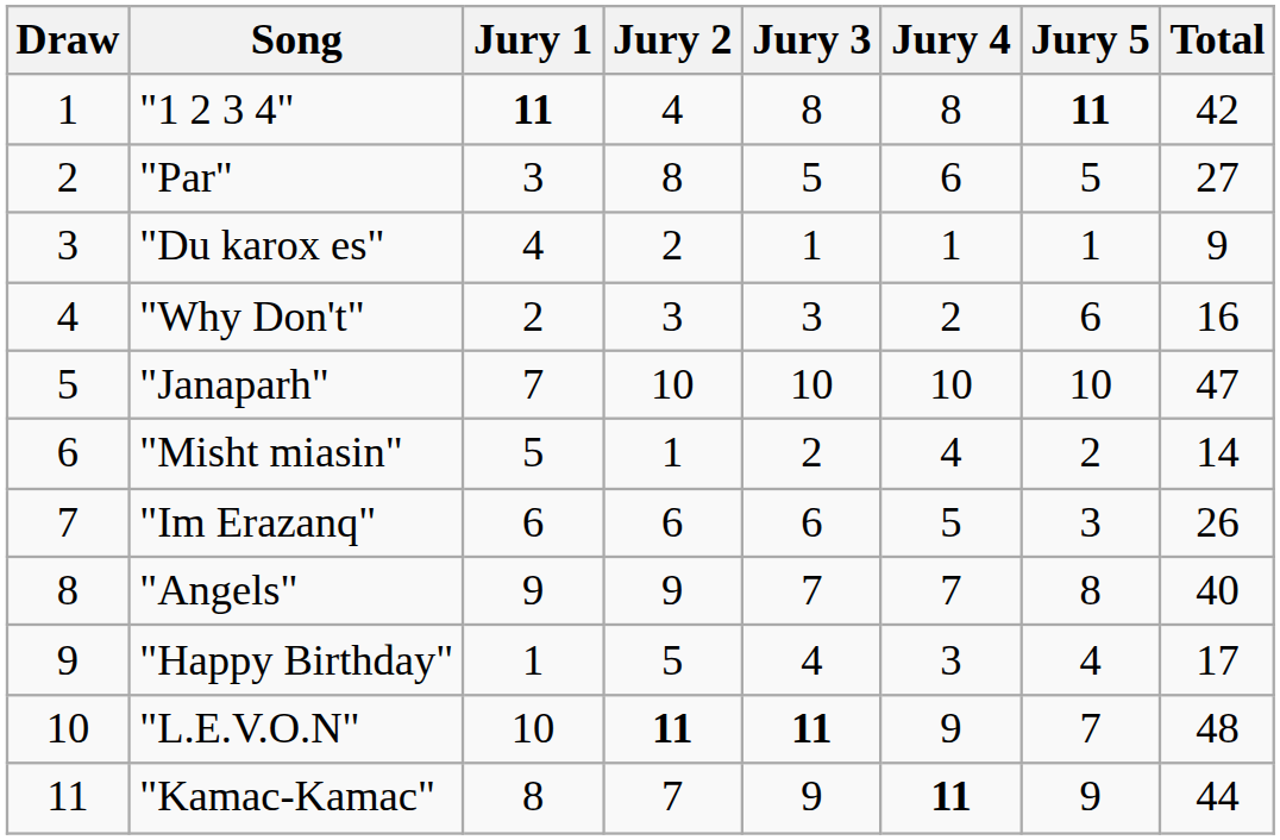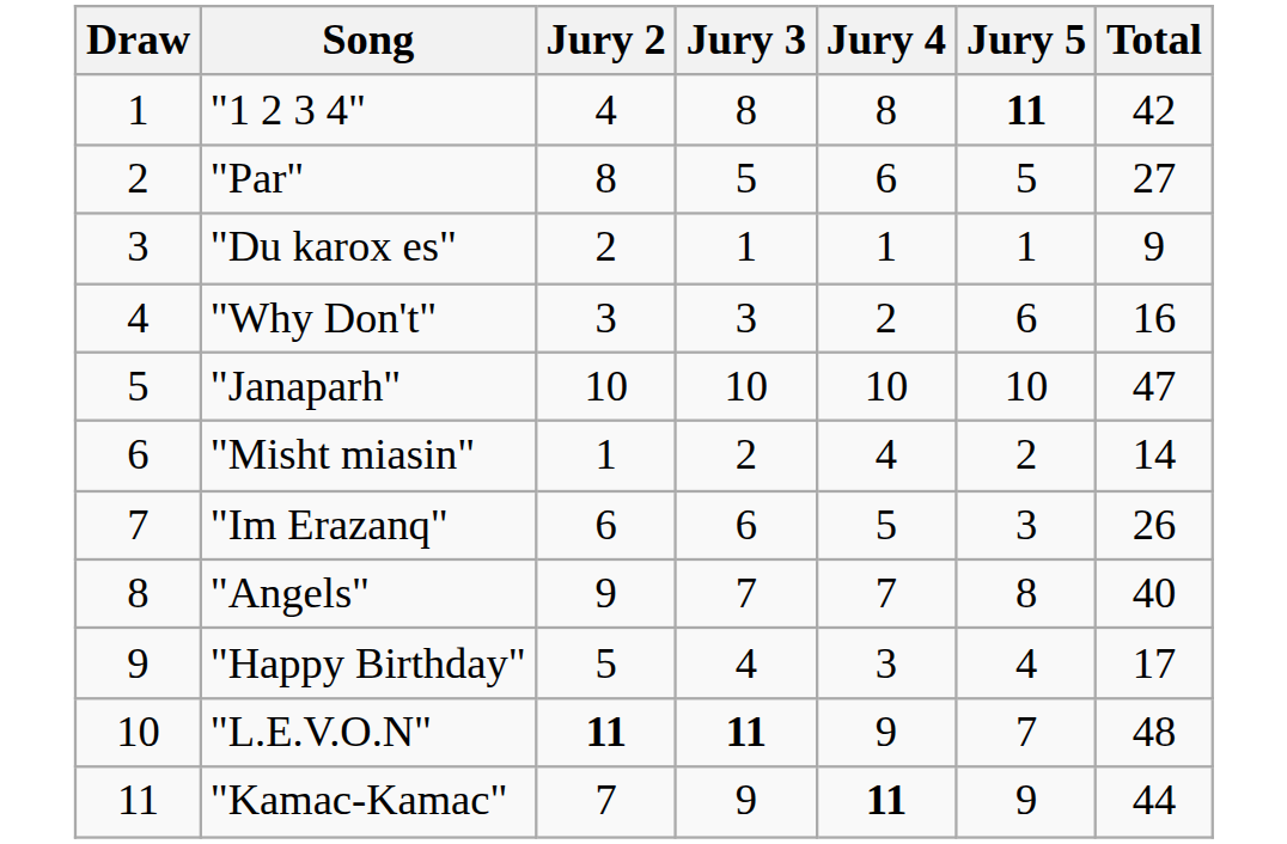 <table class="wikitable collapsible" style="margin: 1em auto 1em auto; text-align:center;">
 <tr>
 <th>Draw</th>
 <th>Song</th>
-<th>Jury 1</th>
 <th>Jury 2</th>
 <th>Jury 3</th>
 <th>Jury 4</th>
 <th>Jury 5</th>
 <th>Total</th>
 </tr>
 <tr>
 <td>1</td>
 <td align=left>"1 2 3 4"</td>
-<td><strong>11</strong></td>
 <td>4</td>
 <td>8</td>
 <td>8</td>
 <td><strong>11</strong></td>
 <td>42</td>
 </tr>
 <tr>
 <td>2</td>
 <td align=left>"Par"</td>
-<td>3</td>
 <td>8</td>
 <td>5</td>
 <td>6</td>
 <td>5</td>
 <td>27</td>
 </tr>
 <tr>
 <td>3</td>
 <td align=left>"Du karox es"</td>
-<td>4</td>
 <td>2</td>
 <td>1</td>
 <td>1</td>
 <td>1</td>
 <td>9</td>
 </tr>
 <tr>
 <td>4</td>
 <td align=left>"Why Don't"</td>
-<td>2</td>
 <td>3</td>
 <td>3</td>
 <td>2</td>
 <td>6</td>
 <td>16</td>
 </tr>
 <tr>
 <td>5</td>
 <td align=left>"Janaparh"</td>
-<td>7</td>
 <td>10</td>
 <td>10</td>
 <td>10</td>
 <td>10</td>
 <td>47</td>
 </tr>
 <tr>
 <td>6</td>
 <td align=left>"Misht miasin"</td>
-<td>5</td>
 <td>1</td>
 <td>2</td>
 <td>4</td>
 <td>2</td>
 <td>14</td>
 </tr>
 <tr>
 <td>7</td>
 <td align=left>"Im Erazanq"</td>
 <td>6</td>
 <td>6</td>
-<td>6</td>
 <td>5</td>
 <td>3</td>
 <td>26</td>
 </tr>
 <tr>
 <td>8</td>
 <td align=left>"Angels"</td>
-<td>9</td>
 <td>9</td>
 <td>7</td>
 <td>7</td>
 <td>8</td>
 <td>40</td>
 </tr>
 <tr>
 <td>9</td>
 <td align=left>"Happy Birthday"</td>
-<td>1</td>
 <td>5</td>
 <td>4</td>
 <td>3</td>
 <td>4</td>
 <td>17</td>
 </tr>
 <tr>
 <td>10</td>
 <td align=left>"L.E.V.O.N"</td>
-<td>10</td>
 <td><strong>11</strong></td>
 <td><strong>11</strong></td>
 <td>9</td>
 <td>7</td>
 <td>48</td>
 </tr>
 <tr>
 <td>11</td>
 <td align=left>"Kamac-Kamac"</td>
-<td>8</td>
 <td>7</td>
 <td>9</td>
 <td><strong>11</strong></td>
 <td>9</td>
 <td>44</td>
 </tr>
 </table>
